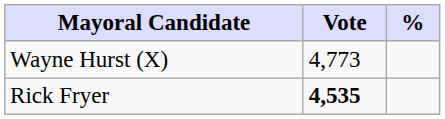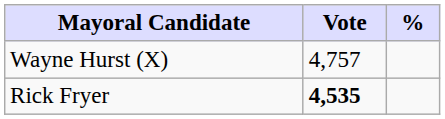 <table class="wikitable">
 <tr>
 <th style="background:#ddf; width:200px;">Mayoral Candidate </th>
 <th style="background:#ddf; width:50px;">Vote</th>
 <th style="background:#ddf; width:30px;">%</th>
 </tr>
 <tr>
 <td>Wayne Hurst (X)</td>
-<td>4,773</td>
+<td>4,757</td>
 <td></td>
 </tr>
 <tr>
 <td>Rick Fryer</td>
 <td><strong>4,535</strong></td>
 <td></td>
 </tr>
 </table>
